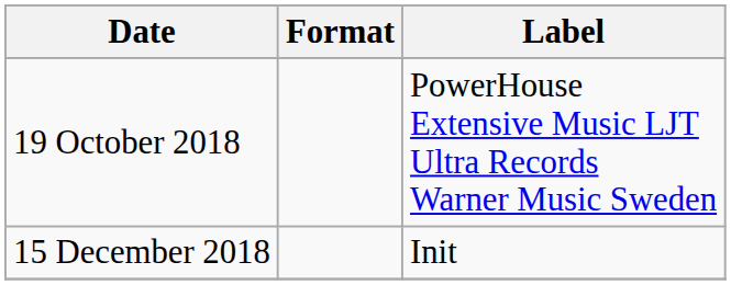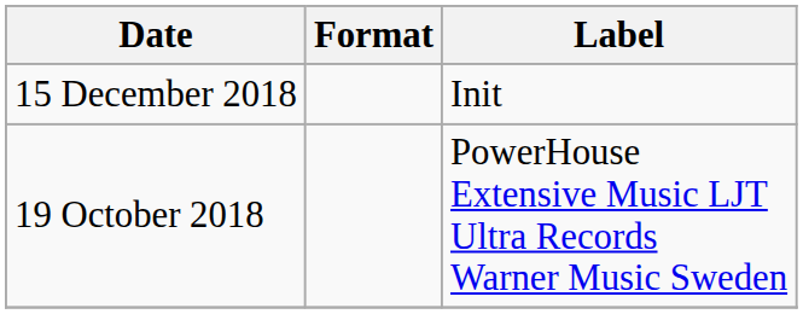 <table class="wikitable plainrowheaders">
 <tr>
 <th scope="col">Date</th>
 <th scope="col">Format</th>
 <th scope="col">Label</th>
 </tr>
 <tr>
+<td>15 December 2018</td>
+<td></td>
+<td>Init</td>
+</tr>
+<tr>
 <td>19 October 2018</td>
 <td></td>
 <td>PowerHouse<br><a href='#'>Extensive Music LJT</a><br><a href='#'>Ultra Records</a><br><a href='#'>Warner Music Sweden</a></td>
 </tr>
 <tr>
-<td>15 December 2018</td>
-<td></td>
-<td>Init</td>
-</tr>
-<tr>
 </tr>
 </table>
